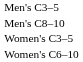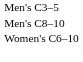 <table>
 <tr>
 <td>Men's C3–5<br></td>
 <td></td>
 <td></td>
 <td></td>
 </tr>
 <tr>
 <td>Men's C8–10<br></td>
 <td></td>
 <td></td>
 <td></td>
 </tr>
 <tr>
-<td>Women's C3–5<br></td>
-<td></td>
-<td></td>
-<td></td>
-</tr>
-<tr>
 <td>Women's C6–10<br></td>
 <td></td>
 <td></td>
 <td></td>
 </tr>
 </table>
